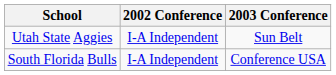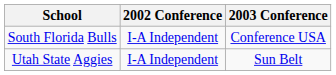 <table class="wikitable sortable">
 <tr>
 <th>School</th>
 <th>2002 Conference</th>
 <th>2003 Conference</th>
 </tr>
 <tr style="text-align:center;">
+<td><a href='#'>South Florida</a> <a href='#'>Bulls</a></td>
+<td><a href='#'>I-A Independent</a></td>
+<td><a href='#'>Conference USA</a></td>
+</tr>
+<tr style="text-align:center;">
 <td><a href='#'>Utah State</a> <a href='#'>Aggies</a></td>
 <td><a href='#'>I-A Independent</a></td>
 <td><a href='#'>Sun Belt</a></td>
 </tr>
-<tr style="text-align:center;">
-<td><a href='#'>South Florida</a> <a href='#'>Bulls</a></td>
-<td><a href='#'>I-A Independent</a></td>
-<td><a href='#'>Conference USA</a></td>
-</tr>
 </table>
